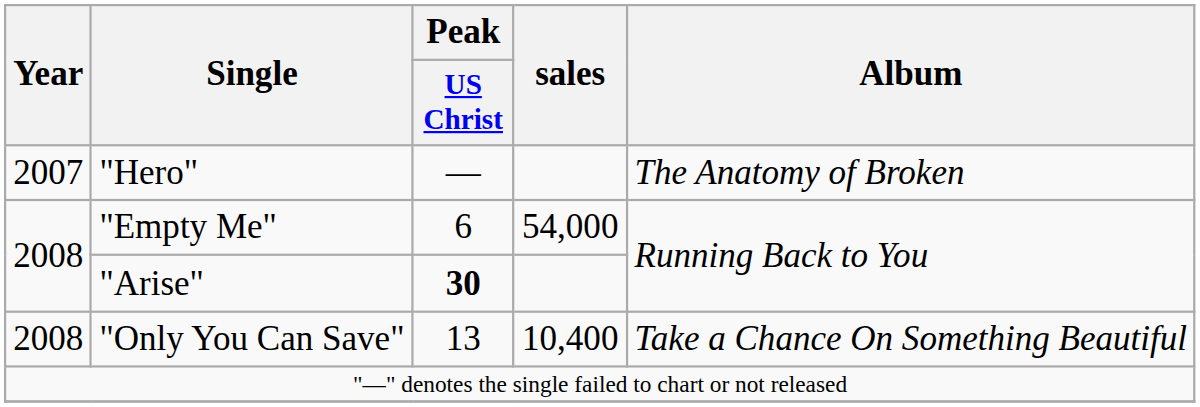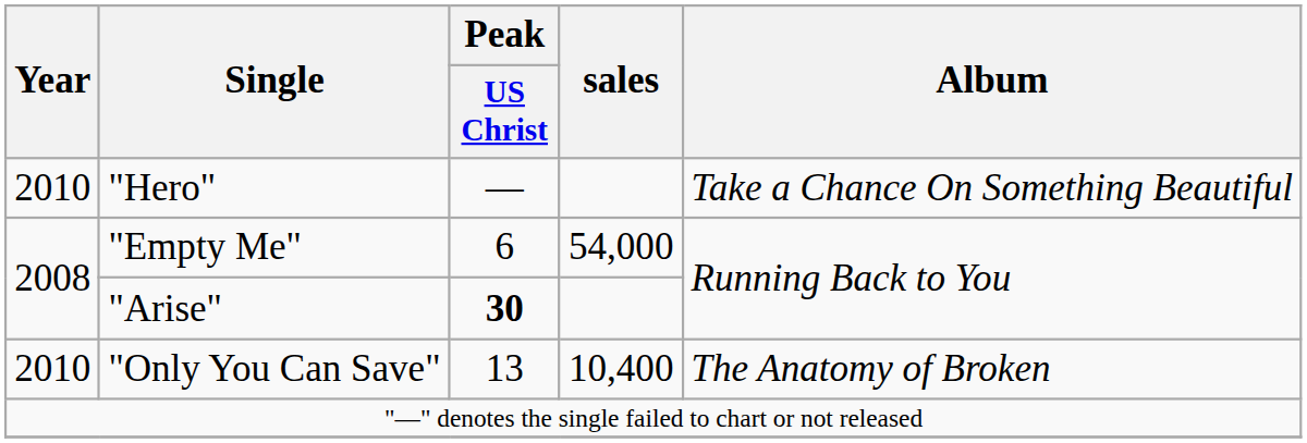 <table class="wikitable" style="text-align:center;">
 <tr>
 <th rowspan="2">Year</th>
 <th rowspan="2">Single</th>
 <th colspan="1">Peak</th>
 <th rowspan="2">sales</th>
 <th rowspan="2">Album</th>
 </tr>
 <tr style="font-size:smaller;">
 <th width="40"><a href='#'>US<br>Christ</a></th>
 </tr>
 <tr>
-<td>2007</td>
+<td>2010</td>
 <td align="left">"Hero"</td>
 <td>—</td>
 <td></td>
-<td align="left"><em>The Anatomy of Broken</em></td>
+<td align="left"><em>Take a Chance On Something Beautiful</em></td>
 </tr>
 <tr>
 <td rowspan="2">2008</td>
 <td align="left">"Empty Me"</td>
 <td>6</td>
 <td align="left">54,000</td>
 <td align="left" rowspan="2"><em>Running Back to You</em></td>
 </tr>
 <tr>
 <td align="left">"Arise"</td>
 <td><strong>30</strong></td>
 <td></td>
 </tr>
 <tr>
-<td>2008</td>
+<td>2010</td>
 <td align="left">"Only You Can Save"</td>
 <td>13</td>
 <td align="left">10,400</td>
-<td align="left"><em>Take a Chance On Something Beautiful</em></td>
+<td align="left"><em>The Anatomy of Broken</em></td>
 </tr>
 <tr>
 <td align="center" colspan="10" style="font-size:8pt">"—" denotes the single failed to chart or not released</td>
 </tr>
 <tr>
 </tr>
 </table>
